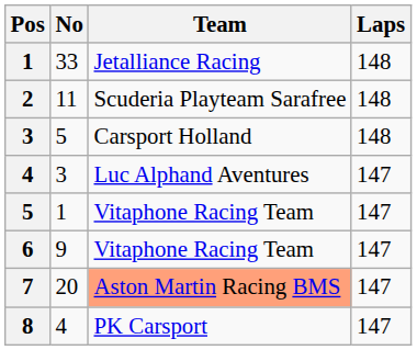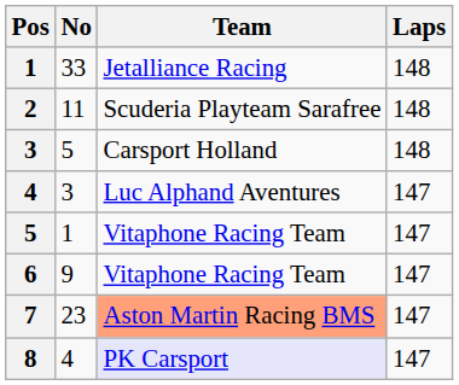 <table class="wikitable" style="font-size: 95%;">
 <tr>
 <th>Pos</th>
 <th>No</th>
 <th>Team</th>
 <th>Laps</th>
 </tr>
 <tr>
 <th>1</th>
 <td>33</td>
 <td> <a href='#'>Jetalliance Racing</a></td>
 <td>148</td>
 </tr>
 <tr>
 <th>2</th>
 <td>11</td>
 <td> Scuderia Playteam Sarafree</td>
 <td>148</td>
 </tr>
 <tr>
 <th>3</th>
 <td>5</td>
 <td> Carsport Holland</td>
 <td>148</td>
 </tr>
 <tr>
 <th>4</th>
 <td>3</td>
 <td> <a href='#'>Luc Alphand</a> Aventures</td>
 <td>147</td>
 </tr>
 <tr>
 <th>5</th>
 <td>1</td>
 <td> <a href='#'>Vitaphone Racing</a> Team</td>
 <td>147</td>
 </tr>
 <tr>
 <th>6</th>
 <td>9</td>
 <td> <a href='#'>Vitaphone Racing</a> Team</td>
 <td>147</td>
 </tr>
 <tr>
 <th>7</th>
-<td>20</td>
+<td>23</td>
 <td style="background: lightsalmon;"> <a href='#'>Aston Martin</a> Racing <a href='#'>BMS</a></td>
 <td>147</td>
 </tr>
 <tr>
 <th>8</th>
 <td>4</td>
-<td> <a href='#'>PK Carsport</a></td>
+<td style="background: lavender;"> <a href='#'>PK Carsport</a></td>
 <td>147</td>
 </tr>
 </table>
